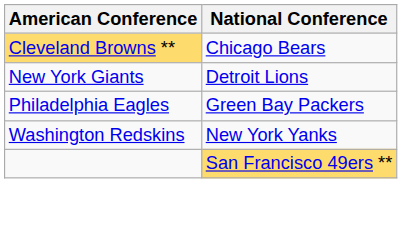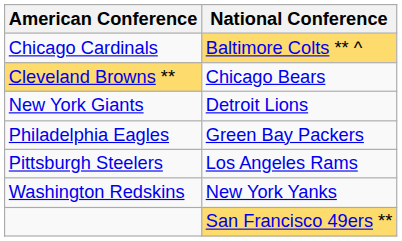 <table class="wikitable">
 <tr>
 <th><strong>American Conference</strong></th>
 <th><strong>National Conference</strong></th>
+</tr>
+<tr>
+<td><a href='#'>Chicago Cardinals</a></td>
+<td style="background-color:#FDDB6D;"><a href='#'>Baltimore Colts</a> ** ^</td>
 </tr>
 <tr>
 <td style="background-color: #FDDB6D; "><a href='#'>Cleveland Browns</a> **</td>
 <td><a href='#'>Chicago Bears</a></td>
 </tr>
 <tr>
 <td><a href='#'>New York Giants</a></td>
 <td><a href='#'>Detroit Lions</a></td>
 </tr>
 <tr>
 <td><a href='#'>Philadelphia Eagles</a></td>
 <td><a href='#'>Green Bay Packers</a></td>
 </tr>
 <tr>
+<td><a href='#'>Pittsburgh Steelers</a></td>
+<td><a href='#'>Los Angeles Rams</a></td>
+</tr>
+<tr>
 <td><a href='#'>Washington Redskins</a></td>
 <td><a href='#'>New York Yanks</a></td>
 </tr>
 <tr>
 <td></td>
 <td style="background-color: #FDDB6D;"><a href='#'>San Francisco 49ers</a> **</td>
 </tr>
 </table>
